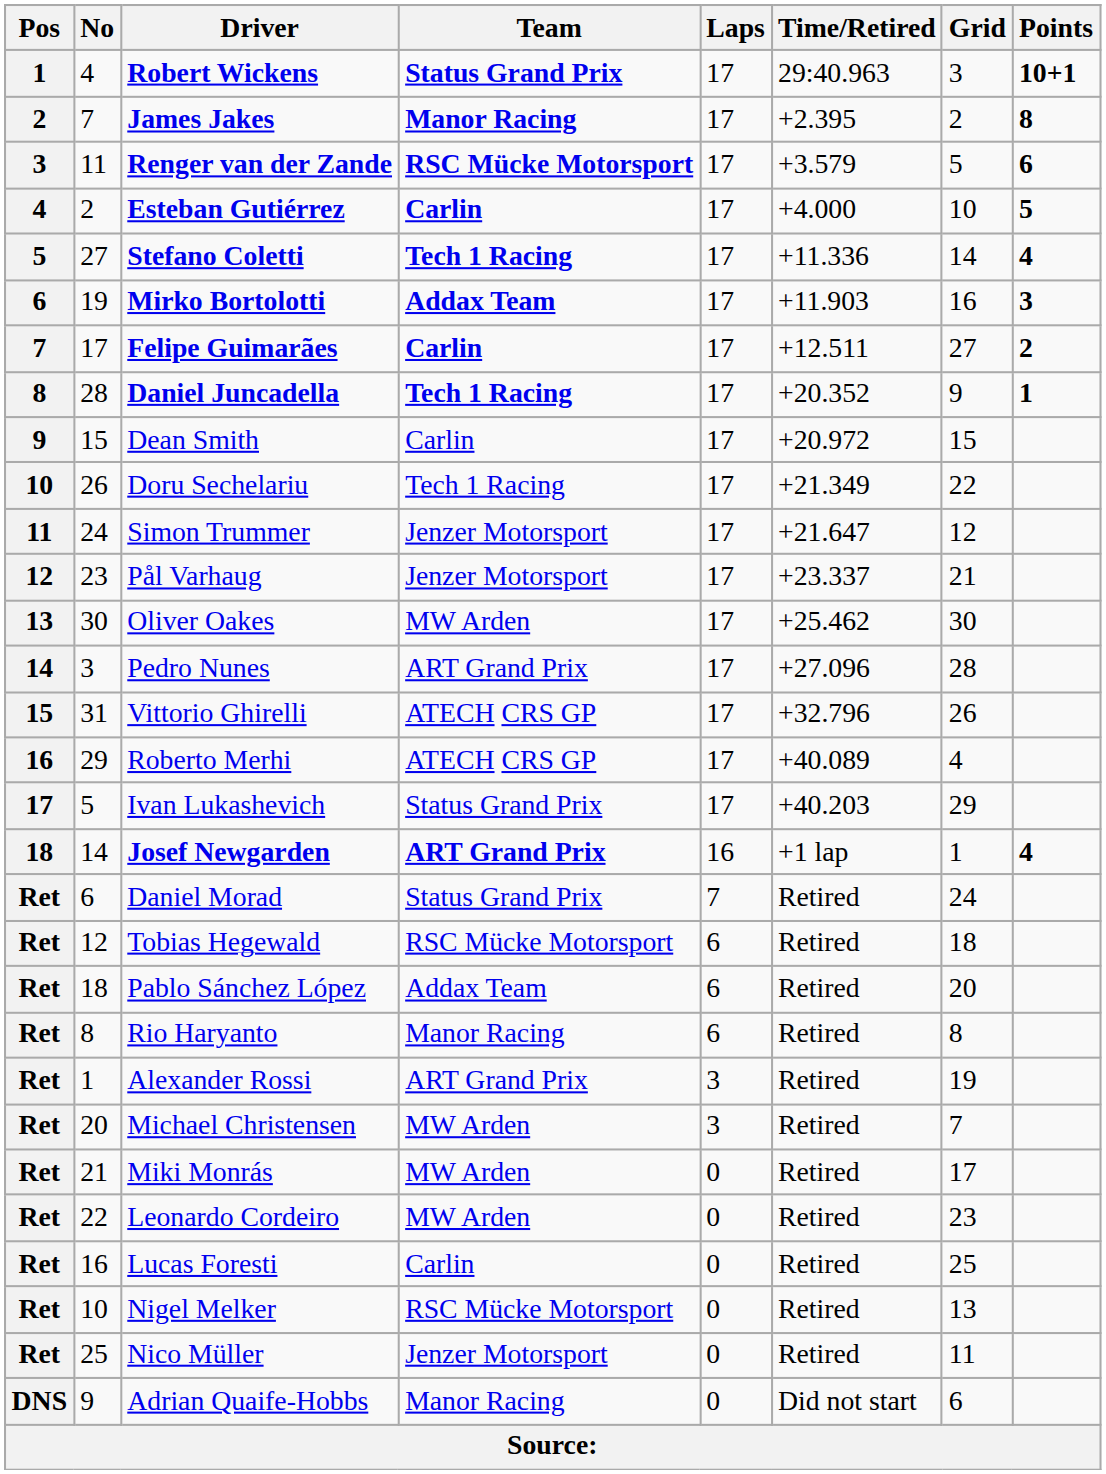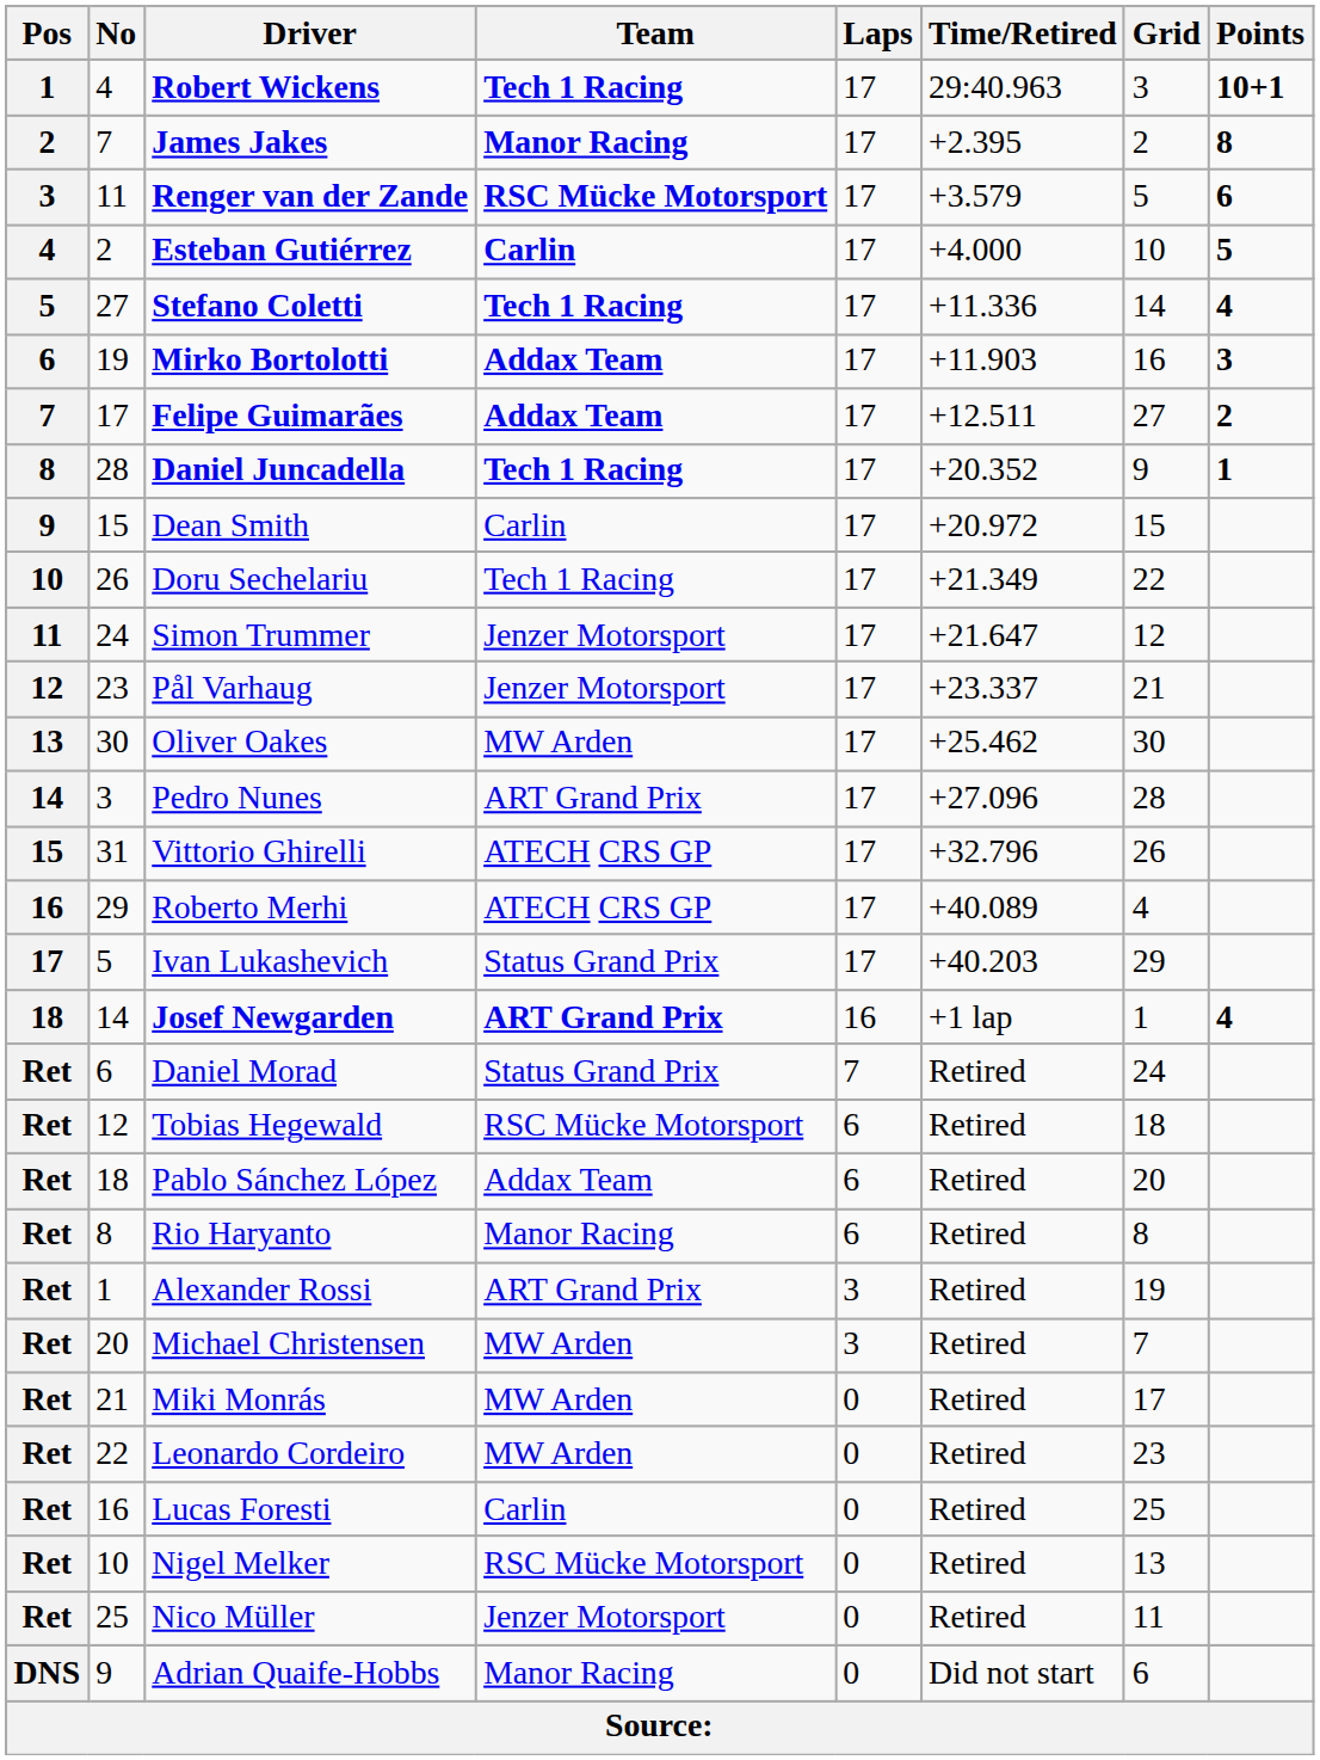 <table class="wikitable" style="font-size:85%">
 <tr>
 <th>Pos</th>
 <th>No</th>
 <th>Driver</th>
 <th>Team</th>
 <th>Laps</th>
 <th>Time/Retired</th>
 <th>Grid</th>
 <th>Points</th>
 </tr>
 <tr>
 <th>1</th>
 <td>4</td>
 <td> <strong><a href='#'>Robert Wickens</a></strong></td>
-<td><strong><a href='#'>Status Grand Prix</a></strong></td>
+<td><strong><a href='#'>Tech 1 Racing</a></strong></td>
 <td>17</td>
 <td>29:40.963</td>
 <td>3</td>
 <td><strong>10+1</strong></td>
 </tr>
 <tr>
 <th>2</th>
 <td>7</td>
 <td> <strong><a href='#'>James Jakes</a></strong></td>
 <td><strong><a href='#'>Manor Racing</a></strong></td>
 <td>17</td>
 <td>+2.395</td>
 <td>2</td>
 <td><strong>8</strong></td>
 </tr>
 <tr>
 <th>3</th>
 <td>11</td>
 <td> <strong><a href='#'>Renger van der Zande</a></strong></td>
 <td><strong><a href='#'>RSC Mücke Motorsport</a></strong></td>
 <td>17</td>
 <td>+3.579</td>
 <td>5</td>
 <td><strong>6</strong></td>
 </tr>
 <tr>
 <th>4</th>
 <td>2</td>
 <td> <strong><a href='#'>Esteban Gutiérrez</a></strong></td>
 <td><strong><a href='#'>Carlin</a></strong></td>
 <td>17</td>
 <td>+4.000</td>
 <td>10</td>
 <td><strong>5</strong></td>
 </tr>
 <tr>
 <th>5</th>
 <td>27</td>
 <td> <strong><a href='#'>Stefano Coletti</a></strong></td>
 <td><strong><a href='#'>Tech 1 Racing</a></strong></td>
 <td>17</td>
 <td>+11.336</td>
 <td>14</td>
 <td><strong>4</strong></td>
 </tr>
 <tr>
 <th>6</th>
 <td>19</td>
 <td> <strong><a href='#'>Mirko Bortolotti</a></strong></td>
 <td><strong><a href='#'>Addax Team</a></strong></td>
 <td>17</td>
 <td>+11.903</td>
 <td>16</td>
 <td><strong>3</strong></td>
 </tr>
 <tr>
 <th>7</th>
 <td>17</td>
 <td> <strong><a href='#'>Felipe Guimarães</a></strong></td>
-<td><strong><a href='#'>Carlin</a></strong></td>
+<td><strong><a href='#'>Addax Team</a></strong></td>
 <td>17</td>
 <td>+12.511</td>
 <td>27</td>
 <td><strong>2</strong></td>
 </tr>
 <tr>
 <th>8</th>
 <td>28</td>
 <td> <strong><a href='#'>Daniel Juncadella</a></strong></td>
 <td><strong><a href='#'>Tech 1 Racing</a></strong></td>
 <td>17</td>
 <td>+20.352</td>
 <td>9</td>
 <td><strong>1</strong></td>
 </tr>
 <tr>
 <th>9</th>
 <td>15</td>
 <td> <a href='#'>Dean Smith</a></td>
 <td><a href='#'>Carlin</a></td>
 <td>17</td>
 <td>+20.972</td>
 <td>15</td>
 <td></td>
 </tr>
 <tr>
 <th>10</th>
 <td>26</td>
 <td> <a href='#'>Doru Sechelariu</a></td>
 <td><a href='#'>Tech 1 Racing</a></td>
 <td>17</td>
 <td>+21.349</td>
 <td>22</td>
 <td></td>
 </tr>
 <tr>
 <th>11</th>
 <td>24</td>
 <td> <a href='#'>Simon Trummer</a></td>
 <td><a href='#'>Jenzer Motorsport</a></td>
 <td>17</td>
 <td>+21.647</td>
 <td>12</td>
 <td></td>
 </tr>
 <tr>
 <th>12</th>
 <td>23</td>
 <td> <a href='#'>Pål Varhaug</a></td>
 <td><a href='#'>Jenzer Motorsport</a></td>
 <td>17</td>
 <td>+23.337</td>
 <td>21</td>
 <td></td>
 </tr>
 <tr>
 <th>13</th>
 <td>30</td>
 <td> <a href='#'>Oliver Oakes</a></td>
 <td><a href='#'>MW Arden</a></td>
 <td>17</td>
 <td>+25.462</td>
 <td>30</td>
 <td></td>
 </tr>
 <tr>
 <th>14</th>
 <td>3</td>
 <td> <a href='#'>Pedro Nunes</a></td>
 <td><a href='#'>ART Grand Prix</a></td>
 <td>17</td>
 <td>+27.096</td>
 <td>28</td>
 <td></td>
 </tr>
 <tr>
 <th>15</th>
 <td>31</td>
 <td> <a href='#'>Vittorio Ghirelli</a></td>
 <td><a href='#'>ATECH</a> <a href='#'>CRS GP</a></td>
 <td>17</td>
 <td>+32.796</td>
 <td>26</td>
 <td></td>
 </tr>
 <tr>
 <th>16</th>
 <td>29</td>
 <td> <a href='#'>Roberto Merhi</a></td>
 <td><a href='#'>ATECH</a> <a href='#'>CRS GP</a></td>
 <td>17</td>
 <td>+40.089</td>
 <td>4</td>
 <td></td>
 </tr>
 <tr>
 <th>17</th>
 <td>5</td>
 <td> <a href='#'>Ivan Lukashevich</a></td>
 <td><a href='#'>Status Grand Prix</a></td>
 <td>17</td>
 <td>+40.203</td>
 <td>29</td>
 <td></td>
 </tr>
 <tr>
 <th>18</th>
 <td>14</td>
 <td> <strong><a href='#'>Josef Newgarden</a></strong></td>
 <td><strong><a href='#'>ART Grand Prix</a></strong></td>
 <td>16</td>
 <td>+1 lap</td>
 <td>1</td>
 <td><strong>4</strong></td>
 </tr>
 <tr>
 <th>Ret</th>
 <td>6</td>
 <td> <a href='#'>Daniel Morad</a></td>
 <td><a href='#'>Status Grand Prix</a></td>
 <td>7</td>
 <td>Retired</td>
 <td>24</td>
 <td></td>
 </tr>
 <tr>
 <th>Ret</th>
 <td>12</td>
 <td> <a href='#'>Tobias Hegewald</a></td>
 <td><a href='#'>RSC Mücke Motorsport</a></td>
 <td>6</td>
 <td>Retired</td>
 <td>18</td>
 <td></td>
 </tr>
 <tr>
 <th>Ret</th>
 <td>18</td>
 <td> <a href='#'>Pablo Sánchez López</a></td>
 <td><a href='#'>Addax Team</a></td>
 <td>6</td>
 <td>Retired</td>
 <td>20</td>
 <td></td>
 </tr>
 <tr>
 <th>Ret</th>
 <td>8</td>
 <td> <a href='#'>Rio Haryanto</a></td>
 <td><a href='#'>Manor Racing</a></td>
 <td>6</td>
 <td>Retired</td>
 <td>8</td>
 <td></td>
 </tr>
 <tr>
 <th>Ret</th>
 <td>1</td>
 <td> <a href='#'>Alexander Rossi</a></td>
 <td><a href='#'>ART Grand Prix</a></td>
 <td>3</td>
 <td>Retired</td>
 <td>19</td>
 <td></td>
 </tr>
 <tr>
 <th>Ret</th>
 <td>20</td>
 <td> <a href='#'>Michael Christensen</a></td>
 <td><a href='#'>MW Arden</a></td>
 <td>3</td>
 <td>Retired</td>
 <td>7</td>
 <td></td>
 </tr>
 <tr>
 <th>Ret</th>
 <td>21</td>
 <td> <a href='#'>Miki Monrás</a></td>
 <td><a href='#'>MW Arden</a></td>
 <td>0</td>
 <td>Retired</td>
 <td>17</td>
 <td></td>
 </tr>
 <tr>
 <th>Ret</th>
 <td>22</td>
 <td> <a href='#'>Leonardo Cordeiro</a></td>
 <td><a href='#'>MW Arden</a></td>
 <td>0</td>
 <td>Retired</td>
 <td>23</td>
 <td></td>
 </tr>
 <tr>
 <th>Ret</th>
 <td>16</td>
 <td> <a href='#'>Lucas Foresti</a></td>
 <td><a href='#'>Carlin</a></td>
 <td>0</td>
 <td>Retired</td>
 <td>25</td>
 <td></td>
 </tr>
 <tr>
 <th>Ret</th>
 <td>10</td>
 <td> <a href='#'>Nigel Melker</a></td>
 <td><a href='#'>RSC Mücke Motorsport</a></td>
 <td>0</td>
 <td>Retired</td>
 <td>13</td>
 <td></td>
 </tr>
 <tr>
 <th>Ret</th>
 <td>25</td>
 <td> <a href='#'>Nico Müller</a></td>
 <td><a href='#'>Jenzer Motorsport</a></td>
 <td>0</td>
 <td>Retired</td>
 <td>11</td>
 <td></td>
 </tr>
 <tr>
 <th>DNS</th>
 <td>9</td>
 <td> <a href='#'>Adrian Quaife-Hobbs</a></td>
 <td><a href='#'>Manor Racing</a></td>
 <td>0</td>
 <td>Did not start</td>
 <td>6</td>
 <td></td>
 </tr>
 <tr>
 <th colspan="8">Source:</th>
 </tr>
 </table>
